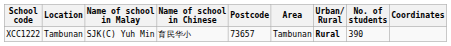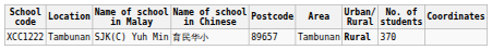 <table class="wikitable sortable">
 <tr>
 <th>School<br>code</th>
 <th>Location</th>
 <th>Name of school<br>in Malay</th>
 <th>Name of school<br>in Chinese</th>
 <th>Postcode</th>
 <th>Area</th>
 <th>Urban/<br>Rural</th>
 <th>No. of<br>students</th>
 <th>Coordinates</th>
 </tr>
 <tr>
 <td>XCC1222</td>
 <td>Tambunan</td>
 <td>SJK(C) Yuh Min</td>
 <td>育民华小</td>
-<td>73657</td>
+<td>89657</td>
 <td>Tambunan</td>
 <td><strong>Rural</strong></td>
-<td>390</td>
+<td>370</td>
 <td></td>
 </tr>
 </table>
